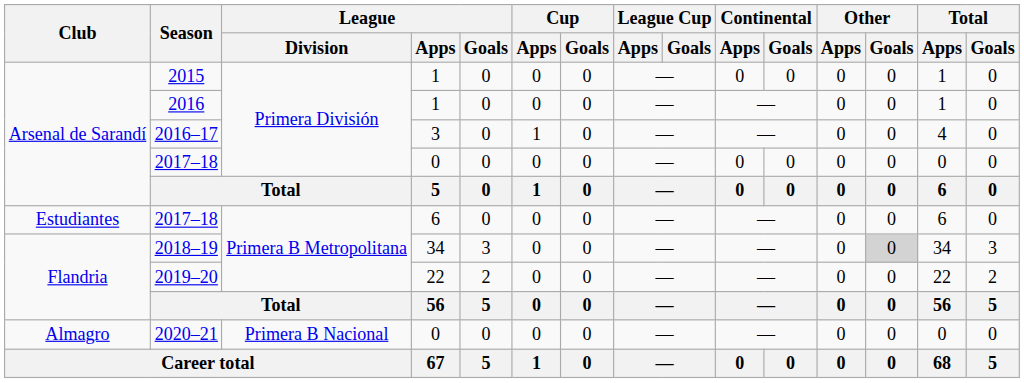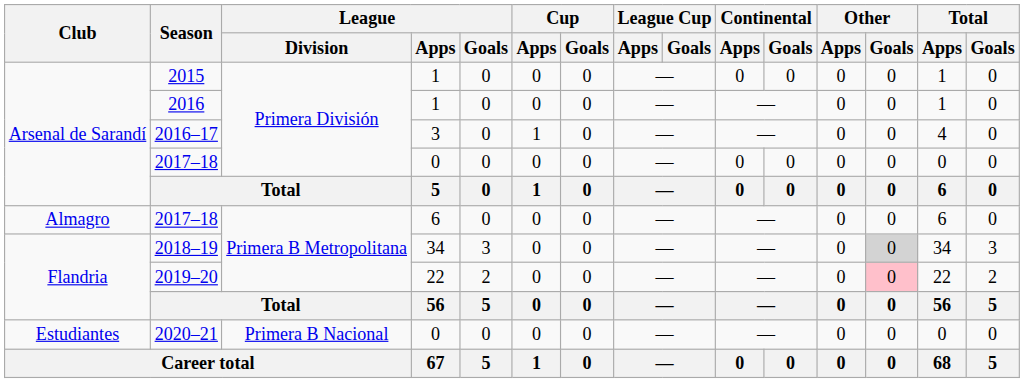 <table class="wikitable" style="text-align:center">
 <tr>
 <th rowspan="2">Club</th>
 <th rowspan="2">Season</th>
 <th colspan="3">League</th>
 <th colspan="2">Cup</th>
 <th colspan="2">League Cup</th>
 <th colspan="2">Continental</th>
 <th colspan="2">Other</th>
 <th colspan="2">Total</th>
 </tr>
 <tr>
 <th>Division</th>
 <th>Apps</th>
 <th>Goals</th>
 <th>Apps</th>
 <th>Goals</th>
 <th>Apps</th>
 <th>Goals</th>
 <th>Apps</th>
 <th>Goals</th>
 <th>Apps</th>
 <th>Goals</th>
 <th>Apps</th>
 <th>Goals</th>
 </tr>
 <tr>
 <td rowspan="5"><a href='#'>Arsenal de Sarandí</a></td>
 <td><a href='#'>2015</a></td>
 <td rowspan="4"><a href='#'>Primera División</a></td>
 <td>1</td>
 <td>0</td>
 <td>0</td>
 <td>0</td>
 <td colspan="2">—</td>
 <td>0</td>
 <td>0</td>
 <td>0</td>
 <td>0</td>
 <td>1</td>
 <td>0</td>
 </tr>
 <tr>
 <td><a href='#'>2016</a></td>
 <td>1</td>
 <td>0</td>
 <td>0</td>
 <td>0</td>
 <td colspan="2">—</td>
 <td colspan="2">—</td>
 <td>0</td>
 <td>0</td>
 <td>1</td>
 <td>0</td>
 </tr>
 <tr>
 <td><a href='#'>2016–17</a></td>
 <td>3</td>
 <td>0</td>
 <td>1</td>
 <td>0</td>
 <td colspan="2">—</td>
 <td colspan="2">—</td>
 <td>0</td>
 <td>0</td>
 <td>4</td>
 <td>0</td>
 </tr>
 <tr>
 <td><a href='#'>2017–18</a></td>
 <td>0</td>
 <td>0</td>
 <td>0</td>
 <td>0</td>
 <td colspan="2">—</td>
 <td>0</td>
 <td>0</td>
 <td>0</td>
 <td>0</td>
 <td>0</td>
 <td>0</td>
 </tr>
 <tr>
 <th colspan="2">Total</th>
 <th>5</th>
 <th>0</th>
 <th>1</th>
 <th>0</th>
 <th colspan="2">—</th>
 <th>0</th>
 <th>0</th>
 <th>0</th>
 <th>0</th>
 <th>6</th>
 <th>0</th>
 </tr>
 <tr>
-<td rowspan="1"><a href='#'>Estudiantes</a></td>
+<td rowspan="1"><a href='#'>Almagro</a></td>
 <td><a href='#'>2017–18</a></td>
 <td rowspan="3"><a href='#'>Primera B Metropolitana</a></td>
 <td>6</td>
 <td>0</td>
 <td>0</td>
 <td>0</td>
 <td colspan="2">—</td>
 <td colspan="2">—</td>
 <td>0</td>
 <td>0</td>
 <td>6</td>
 <td>0</td>
 </tr>
 <tr>
 <td rowspan="3"><a href='#'>Flandria</a></td>
 <td><a href='#'>2018–19</a></td>
 <td>34</td>
 <td>3</td>
 <td>0</td>
 <td>0</td>
 <td colspan="2">—</td>
 <td colspan="2">—</td>
 <td>0</td>
 <td style="background: lightgrey;">0</td>
 <td>34</td>
 <td>3</td>
 </tr>
 <tr>
 <td><a href='#'>2019–20</a></td>
 <td>22</td>
 <td>2</td>
 <td>0</td>
 <td>0</td>
 <td colspan="2">—</td>
 <td colspan="2">—</td>
 <td>0</td>
-<td>0</td>
+<td style="background: pink;">0</td>
 <td>22</td>
 <td>2</td>
 </tr>
 <tr>
 <th colspan="2">Total</th>
 <th>56</th>
 <th>5</th>
 <th>0</th>
 <th>0</th>
 <th colspan="2">—</th>
 <th colspan="2">—</th>
 <th>0</th>
 <th>0</th>
 <th>56</th>
 <th>5</th>
 </tr>
 <tr>
-<td rowspan="1"><a href='#'>Almagro</a></td>
+<td rowspan="1"><a href='#'>Estudiantes</a></td>
 <td><a href='#'>2020–21</a></td>
 <td rowspan="1"><a href='#'>Primera B Nacional</a></td>
 <td>0</td>
 <td>0</td>
 <td>0</td>
 <td>0</td>
 <td colspan="2">—</td>
 <td colspan="2">—</td>
 <td>0</td>
 <td>0</td>
 <td>0</td>
 <td>0</td>
 </tr>
 <tr>
 <th colspan="3">Career total</th>
 <th>67</th>
 <th>5</th>
 <th>1</th>
 <th>0</th>
 <th colspan="2">—</th>
 <th>0</th>
 <th>0</th>
 <th>0</th>
 <th>0</th>
 <th>68</th>
 <th>5</th>
 </tr>
 </table>
